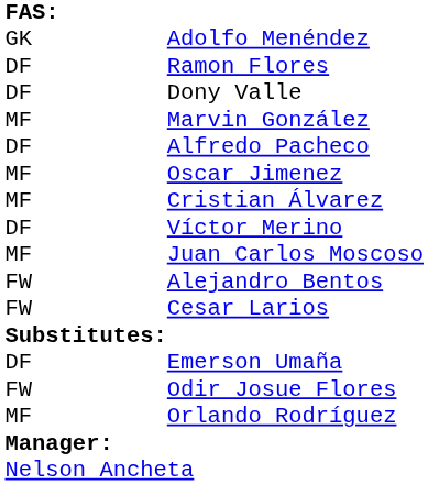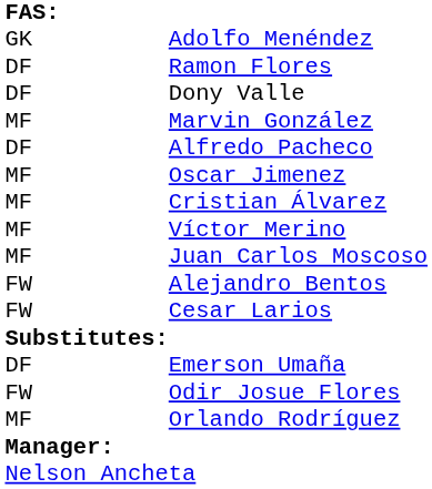 <table style="font-size: 90%" cellspacing="0" cellpadding="0" align=right>
 <tr>
 <td colspan="4"><strong>FAS:</strong></td>
 </tr>
 <tr>
 <th width="25"></th>
 <th width="25"></th>
 </tr>
 <tr>
 <td>GK</td>
 <td></td>
 <td> <a href='#'>Adolfo Menéndez</a></td>
 </tr>
 <tr>
 <td>DF</td>
 <td></td>
 <td> <a href='#'>Ramon Flores</a></td>
 </tr>
 <tr>
 <td>DF</td>
 <td></td>
 <td>  Dony Valle</td>
 </tr>
 <tr>
 <td>MF</td>
 <td></td>
 <td> <a href='#'>Marvin González</a></td>
 </tr>
 <tr>
 <td>DF</td>
 <td></td>
 <td>  <a href='#'>Alfredo Pacheco</a></td>
 </tr>
 <tr>
 <td>MF</td>
 <td></td>
 <td>  <a href='#'>Oscar Jimenez</a></td>
 </tr>
 <tr>
 <td>MF</td>
 <td></td>
 <td>  <a href='#'>Cristian Álvarez</a></td>
 <td></td>
 <td></td>
 </tr>
 <tr>
-<td>DF</td>
+<td>MF</td>
 <td></td>
 <td>  <a href='#'>Víctor Merino</a></td>
 <td></td>
 <td></td>
 </tr>
 <tr>
 <td>MF</td>
 <td></td>
 <td>  <a href='#'>Juan Carlos Moscoso</a></td>
 </tr>
 <tr>
 <td>FW</td>
 <td></td>
 <td>  <a href='#'>Alejandro Bentos</a></td>
 </tr>
 <tr>
 <td>FW</td>
 <td></td>
 <td>  <a href='#'>Cesar Larios</a></td>
 </tr>
 <tr>
 <td colspan=2><strong>Substitutes:</strong></td>
 </tr>
 <tr>
 <td>DF</td>
 <td></td>
 <td>  <a href='#'>Emerson Umaña</a></td>
 <td></td>
 <td></td>
 </tr>
 <tr>
 <td>FW</td>
 <td></td>
 <td> <a href='#'>Odir Josue Flores</a></td>
 <td></td>
 <td></td>
 </tr>
 <tr>
 <td>MF</td>
 <td></td>
 <td> <a href='#'>Orlando Rodríguez</a></td>
 <td></td>
 <td></td>
 </tr>
 <tr>
 <td colspan=3><strong>Manager:</strong></td>
 </tr>
 <tr>
 <td colspan=4> <a href='#'>Nelson Ancheta</a></td>
 </tr>
 </table>
